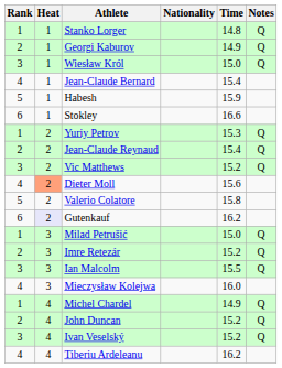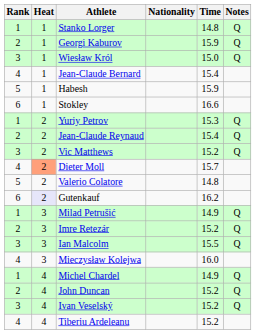 <table class="wikitable sortable" style="text-align:center">
 <tr>
 <th>Rank</th>
 <th>Heat</th>
 <th>Athlete</th>
 <th>Nationality</th>
 <th>Time</th>
 <th>Notes</th>
 </tr>
 <tr bgcolor=ccffcc>
 <td>1</td>
 <td>1</td>
 <td align=left><a href='#'>Stanko Lorger</a></td>
 <td align=left></td>
 <td>14.8</td>
 <td>Q</td>
 </tr>
 <tr bgcolor=ccffcc>
 <td>2</td>
 <td>1</td>
 <td align=left><a href='#'>Georgi Kaburov</a></td>
 <td align=left></td>
-<td>14.9</td>
+<td>15.9</td>
 <td>Q</td>
 </tr>
 <tr bgcolor=ccffcc>
 <td>3</td>
 <td>1</td>
 <td align=left><a href='#'>Wiesław Król</a></td>
 <td align=left></td>
 <td>15.0</td>
 <td>Q</td>
 </tr>
 <tr>
 <td>4</td>
 <td>1</td>
 <td align=left><a href='#'>Jean-Claude Bernard</a></td>
 <td align=left></td>
 <td>15.4</td>
 <td></td>
 </tr>
 <tr>
 <td>5</td>
 <td>1</td>
 <td align=left>Habesh</td>
 <td align=left></td>
 <td>15.9</td>
 <td></td>
 </tr>
 <tr>
 <td>6</td>
 <td>1</td>
 <td align=left>Stokley</td>
 <td align=left></td>
 <td>16.6</td>
 <td></td>
 </tr>
 <tr bgcolor=ccffcc>
 <td>1</td>
 <td>2</td>
 <td align=left><a href='#'>Yuriy Petrov</a></td>
 <td align=left></td>
 <td>15.3</td>
 <td>Q</td>
 </tr>
 <tr bgcolor=ccffcc>
 <td>2</td>
 <td>2</td>
 <td align=left><a href='#'>Jean-Claude Reynaud</a></td>
 <td align=left></td>
 <td>15.4</td>
 <td>Q</td>
 </tr>
 <tr bgcolor=ccffcc>
 <td>3</td>
 <td>2</td>
 <td align=left><a href='#'>Vic Matthews</a></td>
 <td align=left></td>
 <td>15.2</td>
 <td>Q</td>
 </tr>
 <tr>
 <td>4</td>
 <td style="background: lightsalmon;">2</td>
 <td align=left><a href='#'>Dieter Moll</a></td>
 <td align=left></td>
-<td>15.6</td>
+<td>15.7</td>
 <td></td>
 </tr>
 <tr>
 <td>5</td>
 <td>2</td>
 <td align=left><a href='#'>Valerio Colatore</a></td>
 <td align=left></td>
-<td>15.8</td>
+<td>14.8</td>
 <td></td>
 </tr>
 <tr>
 <td>6</td>
 <td style="background: lavender;">2</td>
 <td align=left>Gutenkauf</td>
 <td align=left></td>
 <td>16.2</td>
 <td></td>
 </tr>
 <tr bgcolor=ccffcc>
 <td>1</td>
 <td>3</td>
 <td align=left><a href='#'>Milad Petrušić</a></td>
 <td align=left></td>
-<td>15.0</td>
+<td>14.9</td>
 <td>Q</td>
 </tr>
 <tr bgcolor=ccffcc>
 <td>2</td>
 <td>3</td>
 <td align=left><a href='#'>Imre Retezár</a></td>
 <td align=left></td>
 <td>15.2</td>
 <td>Q</td>
 </tr>
 <tr bgcolor=ccffcc>
 <td>3</td>
 <td>3</td>
 <td align=left><a href='#'>Ian Malcolm</a></td>
 <td align=left></td>
 <td>15.5</td>
 <td>Q</td>
 </tr>
 <tr>
 <td>4</td>
 <td>3</td>
 <td align=left><a href='#'>Mieczysław Kolejwa</a></td>
 <td align=left></td>
 <td>16.0</td>
 <td></td>
 </tr>
 <tr bgcolor=ccffcc>
 <td>1</td>
 <td>4</td>
 <td align=left><a href='#'>Michel Chardel</a></td>
 <td align=left></td>
 <td>14.9</td>
 <td>Q</td>
 </tr>
 <tr bgcolor=ccffcc>
 <td>2</td>
 <td>4</td>
 <td align=left><a href='#'>John Duncan</a></td>
 <td align=left></td>
 <td>15.2</td>
 <td>Q</td>
 </tr>
 <tr bgcolor=ccffcc>
 <td>3</td>
 <td>4</td>
 <td align=left><a href='#'>Ivan Veselský</a></td>
 <td align=left></td>
 <td>15.2</td>
 <td>Q</td>
 </tr>
 <tr>
 <td>4</td>
 <td>4</td>
 <td align=left><a href='#'>Tiberiu Ardeleanu</a></td>
 <td align=left></td>
-<td>16.2</td>
+<td>15.2</td>
 <td></td>
 </tr>
 </table>
